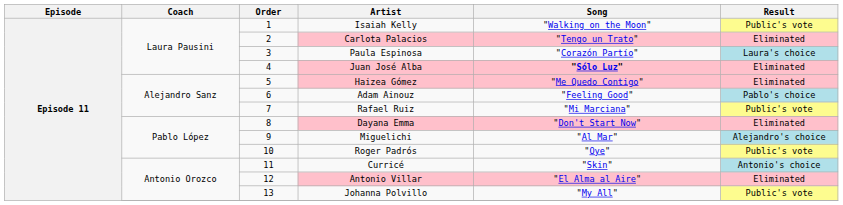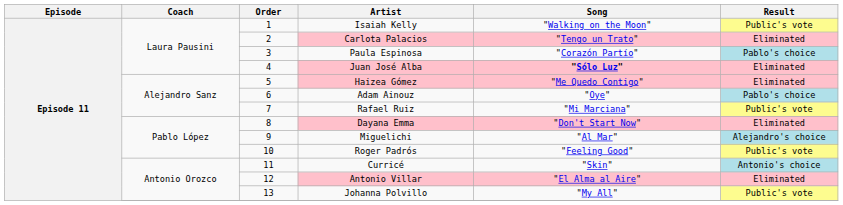 <table class="wikitable" style="text-align:center; width:100%">
 <tr>
 <th style="width:10%">Episode</th>
 <th style="width:10%">Coach</th>
 <th style="width:05%">Order</th>
 <th style="width:15%">Artist</th>
 <th style="width:21%">Song</th>
 <th style="width:10%">Result</th>
 </tr>
 <tr>
 <th rowspan="16">Episode 11<br></th>
 <td rowspan="4">Laura Pausini</td>
 <td>1</td>
 <td>Isaiah Kelly</td>
 <td>"<a href='#'>Walking on the Moon</a>"</td>
 <td bgcolor="#fdfc8f">Public's vote</td>
 </tr>
 <tr>
 <td>2</td>
 <td bgcolor="pink">Carlota Palacios</td>
 <td bgcolor="pink">"<a href='#'>Tengo un Trato</a>"</td>
 <td bgcolor="pink">Eliminated</td>
 </tr>
 <tr>
 <td>3</td>
 <td>Paula Espinosa</td>
 <td>"<a href='#'>Corazón Partío</a>"</td>
-<td bgcolor="#b0e0e9">Laura's choice</td>
+<td bgcolor="#b0e0e9">Pablo's choice</td>
 </tr>
 <tr>
 <td>4</td>
 <td bgcolor="pink">Juan José Alba</td>
 <td bgcolor="pink"><strong>"<a href='#'>Sólo Luz</a>"</strong></td>
 <td bgcolor="pink">Eliminated</td>
 </tr>
 <tr>
 <td rowspan="3">Alejandro Sanz</td>
 <td>5</td>
 <td bgcolor="pink">Haizea Gómez</td>
 <td bgcolor="pink">"<a href='#'>Me Quedo Contigo</a>"</td>
 <td bgcolor="pink">Eliminated</td>
 </tr>
 <tr>
 <td>6</td>
 <td>Adam Ainouz</td>
-<td>"<a href='#'>Feeling Good</a>"</td>
+<td>"<a href='#'>Oye</a>"</td>
 <td bgcolor="#b0e0e9">Pablo's choice</td>
 </tr>
 <tr>
 <td>7</td>
 <td>Rafael Ruiz</td>
 <td>"<a href='#'>Mi Marciana</a>"</td>
 <td bgcolor="#fdfc8f">Public's vote</td>
 </tr>
 <tr>
 <td rowspan="3">Pablo López</td>
 <td>8</td>
 <td bgcolor="pink">Dayana Emma</td>
 <td bgcolor="pink">"<a href='#'>Don't Start Now</a>"</td>
 <td bgcolor="pink">Eliminated</td>
 </tr>
 <tr>
 <td>9</td>
 <td>Miguelichi</td>
 <td>"<a href='#'>Al Mar</a>"</td>
 <td bgcolor="#b0e0e9">Alejandro's choice</td>
 </tr>
 <tr>
 <td>10</td>
 <td>Roger Padrós</td>
-<td>"<a href='#'>Oye</a>"</td>
+<td>"<a href='#'>Feeling Good</a>"</td>
 <td bgcolor="#fdfc8f">Public's vote</td>
 </tr>
 <tr>
 <td rowspan="3">Antonio Orozco</td>
 <td>11</td>
 <td>Curricé</td>
 <td>"<a href='#'>Skin</a>"</td>
 <td bgcolor="#b0e0e9">Antonio's choice</td>
 </tr>
 <tr>
 <td>12</td>
 <td bgcolor="pink">Antonio Villar</td>
 <td bgcolor="pink">"<a href='#'>El Alma al Aire</a>"</td>
 <td bgcolor="pink">Eliminated</td>
 </tr>
 <tr>
 <td>13</td>
 <td>Johanna Polvillo</td>
 <td>"<a href='#'>My All</a>"</td>
 <td bgcolor="#fdfc8f">Public's vote</td>
 </tr>
 <tr>
 </tr>
 </table>
